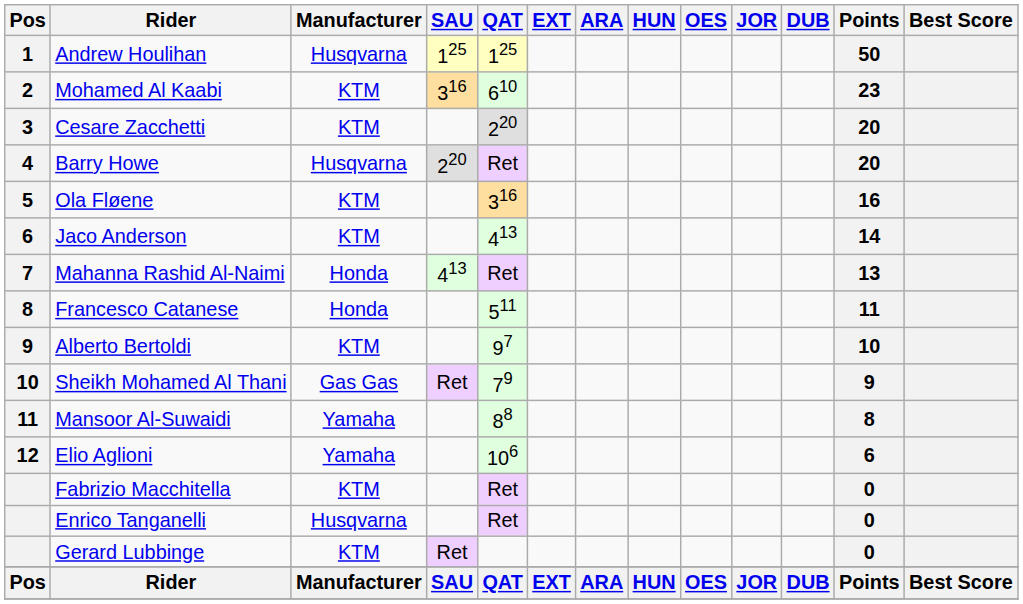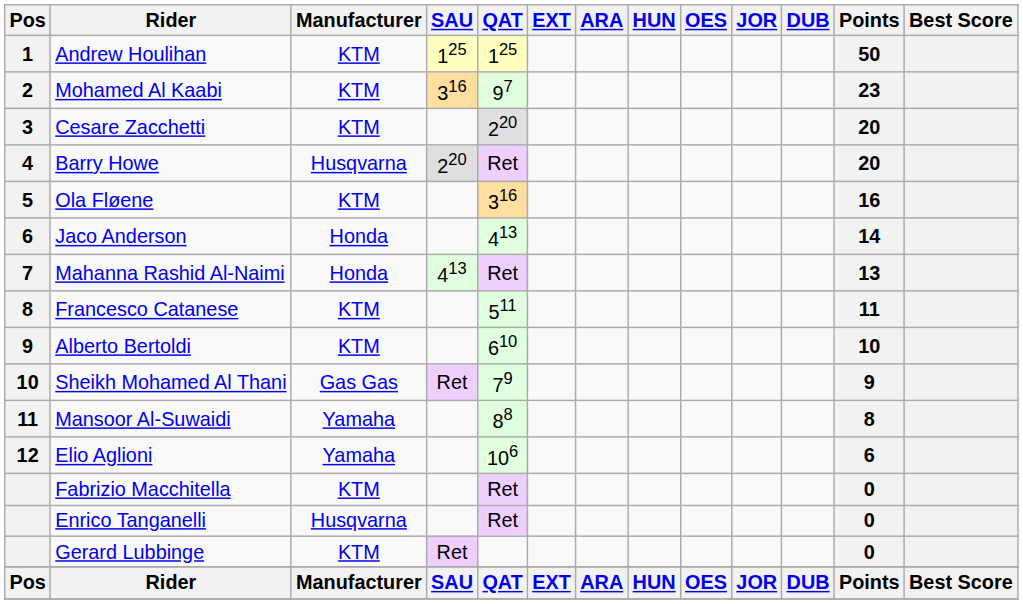 <table class="wikitable" style="font-size: 85%; text-align: center;">
 <tr valign="top">
 <th valign="middle">Pos</th>
 <th valign="middle">Rider</th>
 <th valign="middle">Manufacturer</th>
 <th><a href='#'>SAU</a><br></th>
 <th><a href='#'>QAT</a><br></th>
 <th><a href='#'>EXT</a><br></th>
 <th><a href='#'>ARA</a><br></th>
 <th><a href='#'>HUN</a><br></th>
 <th><a href='#'>OES</a><br></th>
 <th><a href='#'>JOR</a><br></th>
 <th><a href='#'>DUB</a><br></th>
 <th valign="middle">Points</th>
 <th valign="middle">Best Score</th>
 </tr>
 <tr>
 <th>1</th>
 <td align="left"> <a href='#'>Andrew Houlihan</a></td>
-<td><a href='#'>Husqvarna</a></td>
+<td><a href='#'>KTM</a></td>
 <td style="background:#ffffbf;">1<sup>25</sup></td>
 <td style="background:#ffffbf;">1<sup>25</sup></td>
 <td></td>
 <td></td>
 <td></td>
 <td></td>
 <td></td>
 <td></td>
 <th>50</th>
 <th></th>
 </tr>
 <tr>
 <th>2</th>
 <td align="left"> <a href='#'>Mohamed Al Kaabi</a></td>
 <td><a href='#'>KTM</a></td>
 <td style="background:#ffdf9f;">3<sup>16</sup></td>
-<td style="background:#dfffdf;">6<sup>10</sup></td>
+<td style="background:#dfffdf;">9<sup>7</sup></td>
 <td></td>
 <td></td>
 <td></td>
 <td></td>
 <td></td>
 <td></td>
 <th>23</th>
 <th></th>
 </tr>
 <tr>
 <th>3</th>
 <td align="left"> <a href='#'>Cesare Zacchetti</a></td>
 <td><a href='#'>KTM</a></td>
 <td></td>
 <td style="background:#dfdfdf;">2<sup>20</sup></td>
 <td></td>
 <td></td>
 <td></td>
 <td></td>
 <td></td>
 <td></td>
 <th>20</th>
 <th></th>
 </tr>
 <tr>
 <th>4</th>
 <td align="left"> <a href='#'>Barry Howe</a></td>
 <td><a href='#'>Husqvarna</a></td>
 <td style="background:#dfdfdf;">2<sup>20</sup></td>
 <td style="background:#efcfff;">Ret</td>
 <td></td>
 <td></td>
 <td></td>
 <td></td>
 <td></td>
 <td></td>
 <th>20</th>
 <th></th>
 </tr>
 <tr>
 <th>5</th>
 <td align="left"> <a href='#'>Ola Fløene</a></td>
 <td><a href='#'>KTM</a></td>
 <td></td>
 <td style="background:#ffdf9f;">3<sup>16</sup></td>
 <td></td>
 <td></td>
 <td></td>
 <td></td>
 <td></td>
 <td></td>
 <th>16</th>
 <th></th>
 </tr>
 <tr>
 <th>6</th>
 <td align="left"> <a href='#'>Jaco Anderson</a></td>
-<td><a href='#'>KTM</a></td>
+<td><a href='#'>Honda</a></td>
 <td></td>
 <td style="background:#dfffdf;">4<sup>13</sup></td>
 <td></td>
 <td></td>
 <td></td>
 <td></td>
 <td></td>
 <td></td>
 <th>14</th>
 <th></th>
 </tr>
 <tr>
 <th>7</th>
 <td align="left"> <a href='#'>Mahanna Rashid Al-Naimi</a></td>
 <td><a href='#'>Honda</a></td>
 <td style="background:#dfffdf;">4<sup>13</sup></td>
 <td style="background:#efcfff;">Ret</td>
 <td></td>
 <td></td>
 <td></td>
 <td></td>
 <td></td>
 <td></td>
 <th>13</th>
 <th></th>
 </tr>
 <tr>
 <th>8</th>
 <td align="left"> <a href='#'>Francesco Catanese</a></td>
-<td><a href='#'>Honda</a></td>
+<td><a href='#'>KTM</a></td>
 <td></td>
 <td style="background:#dfffdf;">5<sup>11</sup></td>
 <td></td>
 <td></td>
 <td></td>
 <td></td>
 <td></td>
 <td></td>
 <th>11</th>
 <th></th>
 </tr>
 <tr>
 <th>9</th>
 <td align="left"> <a href='#'>Alberto Bertoldi</a></td>
 <td><a href='#'>KTM</a></td>
 <td></td>
-<td style="background:#dfffdf;">9<sup>7</sup></td>
+<td style="background:#dfffdf;">6<sup>10</sup></td>
 <td></td>
 <td></td>
 <td></td>
 <td></td>
 <td></td>
 <td></td>
 <th>10</th>
 <th></th>
 </tr>
 <tr>
 <th>10</th>
 <td align="left"> <a href='#'>Sheikh Mohamed Al Thani</a></td>
 <td><a href='#'>Gas Gas</a></td>
 <td style="background:#efcfff;">Ret</td>
 <td style="background:#dfffdf;">7<sup>9</sup></td>
 <td></td>
 <td></td>
 <td></td>
 <td></td>
 <td></td>
 <td></td>
 <th>9</th>
 <th></th>
 </tr>
 <tr>
 <th>11</th>
 <td align="left"> <a href='#'>Mansoor Al-Suwaidi</a></td>
 <td><a href='#'>Yamaha</a></td>
 <td></td>
 <td style="background:#dfffdf;">8<sup>8</sup></td>
 <td></td>
 <td></td>
 <td></td>
 <td></td>
 <td></td>
 <td></td>
 <th>8</th>
 <th></th>
 </tr>
 <tr>
 <th>12</th>
 <td align="left"> <a href='#'>Elio Aglioni</a></td>
 <td><a href='#'>Yamaha</a></td>
 <td></td>
 <td style="background:#dfffdf;">10<sup>6</sup></td>
 <td></td>
 <td></td>
 <td></td>
 <td></td>
 <td></td>
 <td></td>
 <th>6</th>
 <th></th>
 </tr>
 <tr>
 <th></th>
 <td align="left"> <a href='#'>Fabrizio Macchitella</a></td>
 <td><a href='#'>KTM</a></td>
 <td></td>
 <td style="background:#efcfff;">Ret</td>
 <td></td>
 <td></td>
 <td></td>
 <td></td>
 <td></td>
 <td></td>
 <th>0</th>
 <th></th>
 </tr>
 <tr>
 <th></th>
 <td align="left"> <a href='#'>Enrico Tanganelli</a></td>
 <td><a href='#'>Husqvarna</a></td>
 <td></td>
 <td style="background:#efcfff;">Ret</td>
 <td></td>
 <td></td>
 <td></td>
 <td></td>
 <td></td>
 <td></td>
 <th>0</th>
 <th></th>
 </tr>
 <tr>
 <th></th>
 <td align="left"> <a href='#'>Gerard Lubbinge</a></td>
 <td><a href='#'>KTM</a></td>
 <td style="background:#efcfff;">Ret</td>
 <td></td>
 <td></td>
 <td></td>
 <td></td>
 <td></td>
 <td></td>
 <td></td>
 <th>0</th>
 <th></th>
 </tr>
 <tr>
 </tr>
 <tr valign="top">
 <th valign="middle">Pos</th>
 <th valign="middle">Rider</th>
 <th valign="middle">Manufacturer</th>
 <th><a href='#'>SAU</a><br></th>
 <th><a href='#'>QAT</a><br></th>
 <th><a href='#'>EXT</a><br></th>
 <th><a href='#'>ARA</a><br></th>
 <th><a href='#'>HUN</a><br></th>
 <th><a href='#'>OES</a><br></th>
 <th><a href='#'>JOR</a><br></th>
 <th><a href='#'>DUB</a><br></th>
 <th valign="middle">Points</th>
 <th valign="middle">Best Score</th>
 </tr>
 <tr>
 </tr>
 </table>
